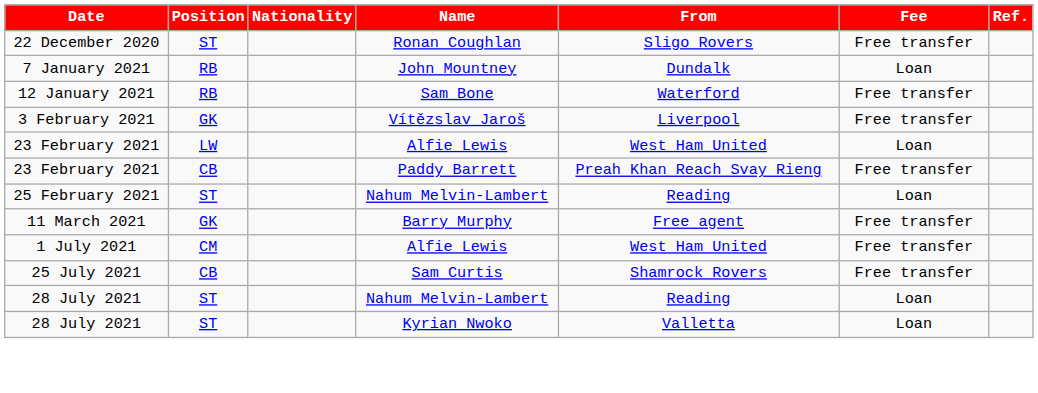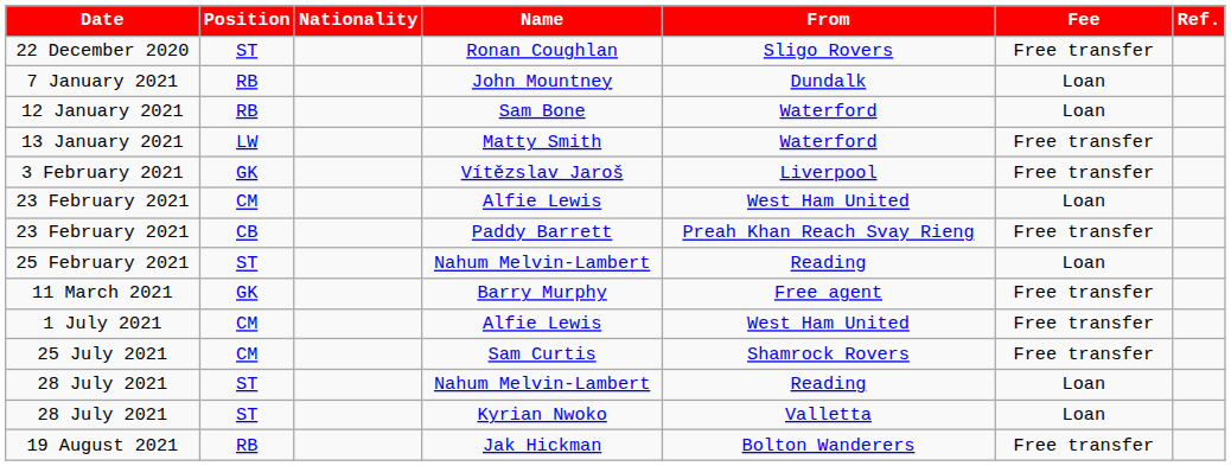 <table class="wikitable"  style="text-align:center; font-size:90%; ">
 <tr>
 <th style="background:red; color:#FFFFFF; width:120px;">Date</th>
 <th style="background:red; color:#FFFFFF; width:50px;">Position</th>
 <th style="background:red; color:#FFFFFF; width:50px;">Nationality</th>
 <th style="background:red; color:#FFFFFF; width:150px;">Name</th>
 <th style="background:red; color:#FFFFFF; width:210px;">From</th>
 <th style="background:red; color:#FFFFFF; width:110px;">Fee</th>
 <th style="background:red; color:#FFFFFF; width:25px;">Ref.</th>
 </tr>
 <tr>
 <td>22 December 2020</td>
 <td><a href='#'>ST</a></td>
 <td></td>
 <td><a href='#'>Ronan Coughlan</a></td>
 <td> <a href='#'>Sligo Rovers</a></td>
 <td>Free transfer</td>
 <td></td>
 </tr>
 <tr>
 <td>7 January 2021</td>
 <td><a href='#'>RB</a></td>
 <td></td>
 <td><a href='#'>John Mountney</a></td>
 <td> <a href='#'>Dundalk</a></td>
 <td>Loan</td>
 <td></td>
 </tr>
 <tr>
 <td>12 January 2021</td>
 <td><a href='#'>RB</a></td>
 <td></td>
 <td><a href='#'>Sam Bone</a></td>
 <td> <a href='#'>Waterford</a></td>
+<td>Loan</td>
+<td></td>
+</tr>
+<tr>
+<td>13 January 2021</td>
+<td><a href='#'>LW</a></td>
+<td></td>
+<td><a href='#'>Matty Smith</a></td>
+<td> <a href='#'>Waterford</a></td>
 <td>Free transfer</td>
 <td></td>
 </tr>
 <tr>
 <td>3 February 2021</td>
 <td><a href='#'>GK</a></td>
 <td></td>
 <td><a href='#'>Vítězslav Jaroš</a></td>
 <td> <a href='#'>Liverpool</a></td>
 <td>Free transfer</td>
 <td></td>
 </tr>
 <tr>
 <td>23 February 2021</td>
-<td><a href='#'>LW</a></td>
+<td><a href='#'>CM</a></td>
 <td></td>
 <td><a href='#'>Alfie Lewis</a></td>
 <td> <a href='#'>West Ham United</a></td>
 <td>Loan</td>
 <td></td>
 </tr>
 <tr>
 <td>23 February 2021</td>
 <td><a href='#'>CB</a></td>
 <td></td>
 <td><a href='#'>Paddy Barrett</a></td>
 <td> <a href='#'>Preah Khan Reach Svay Rieng</a></td>
 <td>Free transfer</td>
 <td></td>
 </tr>
 <tr>
 <td>25 February 2021</td>
 <td><a href='#'>ST</a></td>
 <td></td>
 <td><a href='#'>Nahum Melvin-Lambert</a></td>
 <td> <a href='#'>Reading</a></td>
 <td>Loan</td>
 <td></td>
 </tr>
 <tr>
 <td>11 March 2021</td>
 <td><a href='#'>GK</a></td>
 <td></td>
 <td><a href='#'>Barry Murphy</a></td>
 <td><a href='#'>Free agent</a></td>
 <td>Free transfer</td>
 <td></td>
 </tr>
 <tr>
 <td>1 July 2021</td>
 <td><a href='#'>CM</a></td>
 <td></td>
 <td><a href='#'>Alfie Lewis</a></td>
 <td> <a href='#'>West Ham United</a></td>
 <td>Free transfer</td>
 <td></td>
 </tr>
 <tr>
 <td>25 July 2021</td>
-<td><a href='#'>CB</a></td>
+<td><a href='#'>CM</a></td>
 <td></td>
 <td><a href='#'>Sam Curtis</a></td>
 <td> <a href='#'>Shamrock Rovers</a></td>
 <td>Free transfer</td>
 <td></td>
 </tr>
 <tr>
 <td>28 July 2021</td>
 <td><a href='#'>ST</a></td>
 <td></td>
 <td><a href='#'>Nahum Melvin-Lambert</a></td>
 <td> <a href='#'>Reading</a></td>
 <td>Loan</td>
 <td></td>
 </tr>
 <tr>
 <td>28 July 2021</td>
 <td><a href='#'>ST</a></td>
 <td></td>
 <td><a href='#'>Kyrian Nwoko</a></td>
 <td> <a href='#'>Valletta</a></td>
 <td>Loan</td>
 <td></td>
 </tr>
+<tr>
+<td>19 August 2021</td>
+<td><a href='#'>RB</a></td>
+<td></td>
+<td><a href='#'>Jak Hickman</a></td>
+<td> <a href='#'>Bolton Wanderers</a></td>
+<td>Free transfer</td>
+<td></td>
+</tr>
 </table>
